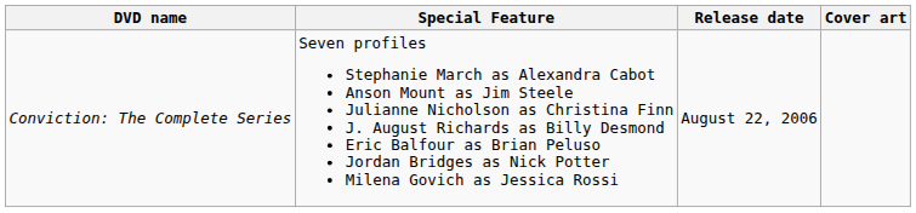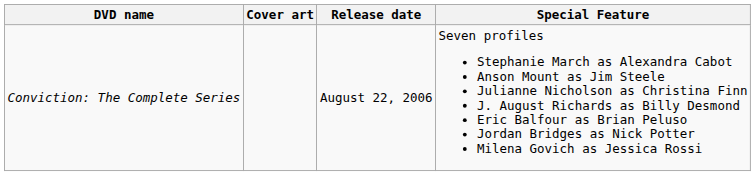 <table class="wikitable">
 <tr>
 <th>DVD name</th>
+<th>Cover art</th>
+<th>Release date</th>
 <th>Special Feature</th>
-<th>Release date</th>
-<th>Cover art</th>
 </tr>
 <tr>
 <td><em>Conviction: The Complete Series</em></td>
+<td></td>
+<td>August 22, 2006</td>
 <td>Seven profiles<br><ul><li>Stephanie March as Alexandra Cabot</li><li>Anson Mount as Jim Steele</li><li>Julianne Nicholson as Christina Finn</li><li>J. August Richards as Billy Desmond</li><li>Eric Balfour as Brian Peluso</li><li>Jordan Bridges as Nick Potter</li><li>Milena Govich as Jessica Rossi</li></ul></td>
-<td>August 22, 2006</td>
-<td></td>
 </tr>
 </table>
